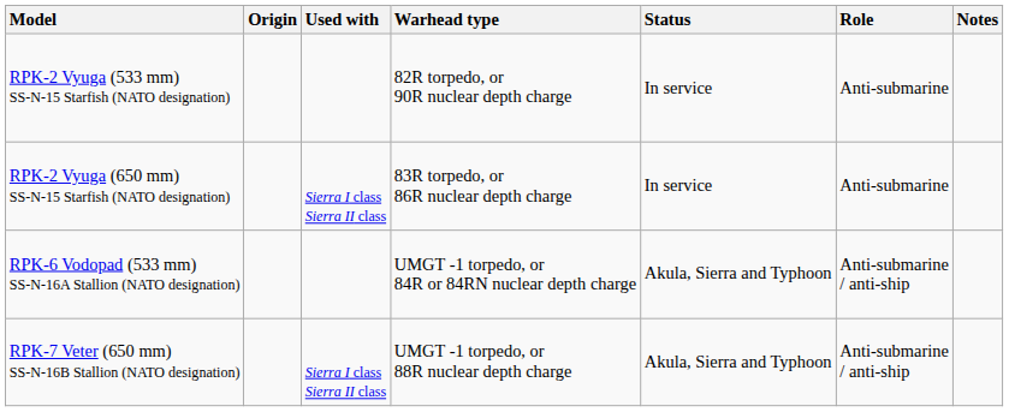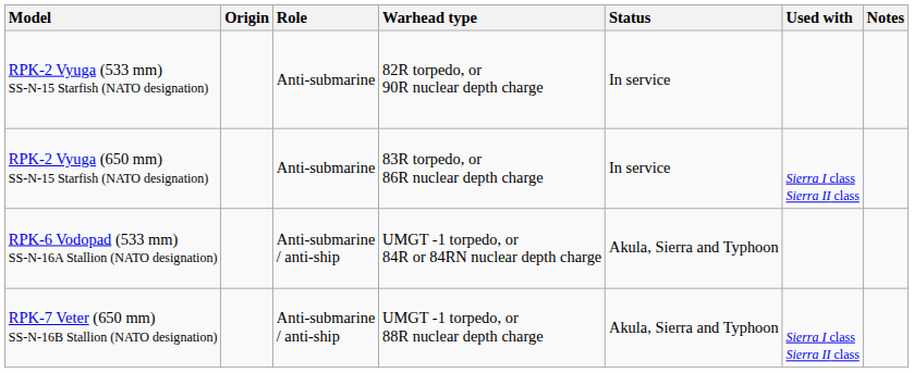 <table class="wikitable sortable" style="font-size: 92%;">
 <tr>
 <th style="text-align: left">Model</th>
 <th style="text-align: left">Origin</th>
-<th style="text-align: left">Used with</th>
+<th style="text-align: left">Role</th>
 <th style="text-align: left">Warhead type</th>
 <th style="text-align: left">Status</th>
-<th style="text-align: left">Role</th>
+<th style="text-align: left">Used with</th>
 <th style="text-align: left">Notes</th>
 </tr>
 <tr>
 <td><a href='#'>RPK-2 Vyuga</a> (533 mm)<br><small>SS-N-15 Starfish (NATO designation)</small></td>
 <td></td>
-<td><small></small><br><small></small><br><small></small><br><small></small><br><small></small><br><small></small></td>
+<td>Anti-submarine</td>
 <td>82R torpedo, or<br>90R nuclear depth charge</td>
 <td>In service</td>
-<td>Anti-submarine</td>
+<td><small></small><br><small></small><br><small></small><br><small></small><br><small></small><br><small></small></td>
 <td></td>
 </tr>
 <tr>
 <td><a href='#'>RPK-2 Vyuga</a> (650 mm)<br><small>SS-N-15 Starfish (NATO designation)</small></td>
 <td></td>
-<td><small></small><br><small></small><br><a href='#'><small><em>Sierra I</em> class</small></a><br><a href='#'><small><em>Sierra II</em> class</small></a></td>
+<td>Anti-submarine</td>
 <td>83R torpedo, or<br>86R nuclear depth charge</td>
 <td>In service</td>
-<td>Anti-submarine</td>
+<td><small></small><br><small></small><br><a href='#'><small><em>Sierra I</em> class</small></a><br><a href='#'><small><em>Sierra II</em> class</small></a></td>
 <td></td>
 </tr>
 <tr>
 <td><a href='#'>RPK-6 Vodopad</a> (533 mm)<br><small>SS-N-16A Stallion (NATO designation)</small></td>
 <td></td>
-<td><small></small><br><small></small><br><small></small><br><small></small><br><small></small></td>
+<td>Anti-submarine<br>/ anti-ship</td>
 <td>UMGT -1 torpedo, or<br>84R or 84RN nuclear depth charge</td>
 <td>Akula, Sierra and Typhoon</td>
-<td>Anti-submarine<br>/ anti-ship</td>
+<td><small></small><br><small></small><br><small></small><br><small></small><br><small></small></td>
 <td></td>
 </tr>
 <tr>
 <td><a href='#'>RPK-7 Veter</a> (650 mm)<br><small>SS-N-16B Stallion (NATO designation)</small></td>
 <td></td>
-<td><small></small><br><small></small><br><a href='#'><small><em>Sierra I</em> class</small></a><br><a href='#'><small><em>Sierra II</em> class</small></a></td>
+<td>Anti-submarine<br>/ anti-ship</td>
 <td>UMGT -1 torpedo, or<br>88R nuclear depth charge</td>
 <td>Akula, Sierra and Typhoon</td>
-<td>Anti-submarine<br>/ anti-ship</td>
+<td><small></small><br><small></small><br><a href='#'><small><em>Sierra I</em> class</small></a><br><a href='#'><small><em>Sierra II</em> class</small></a></td>
 <td></td>
 </tr>
 </table>
